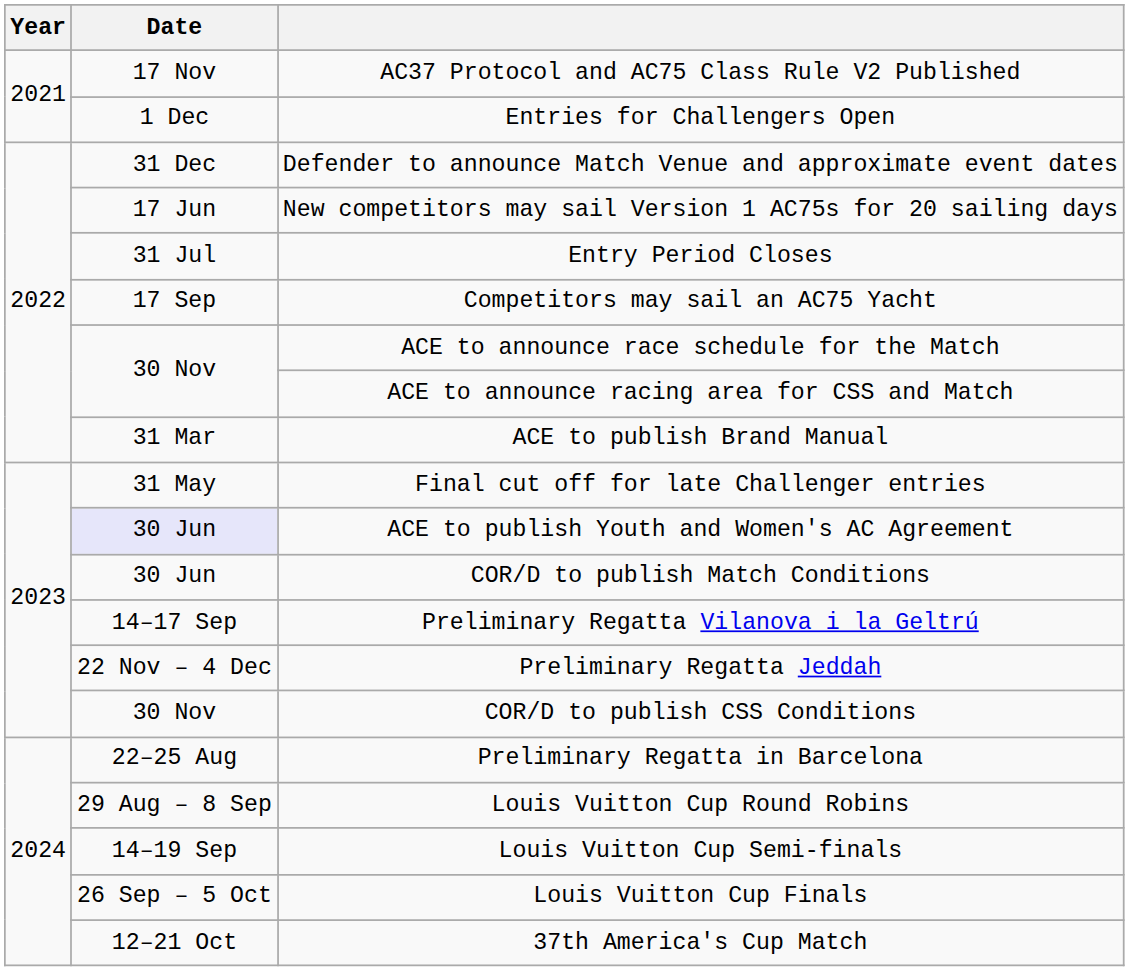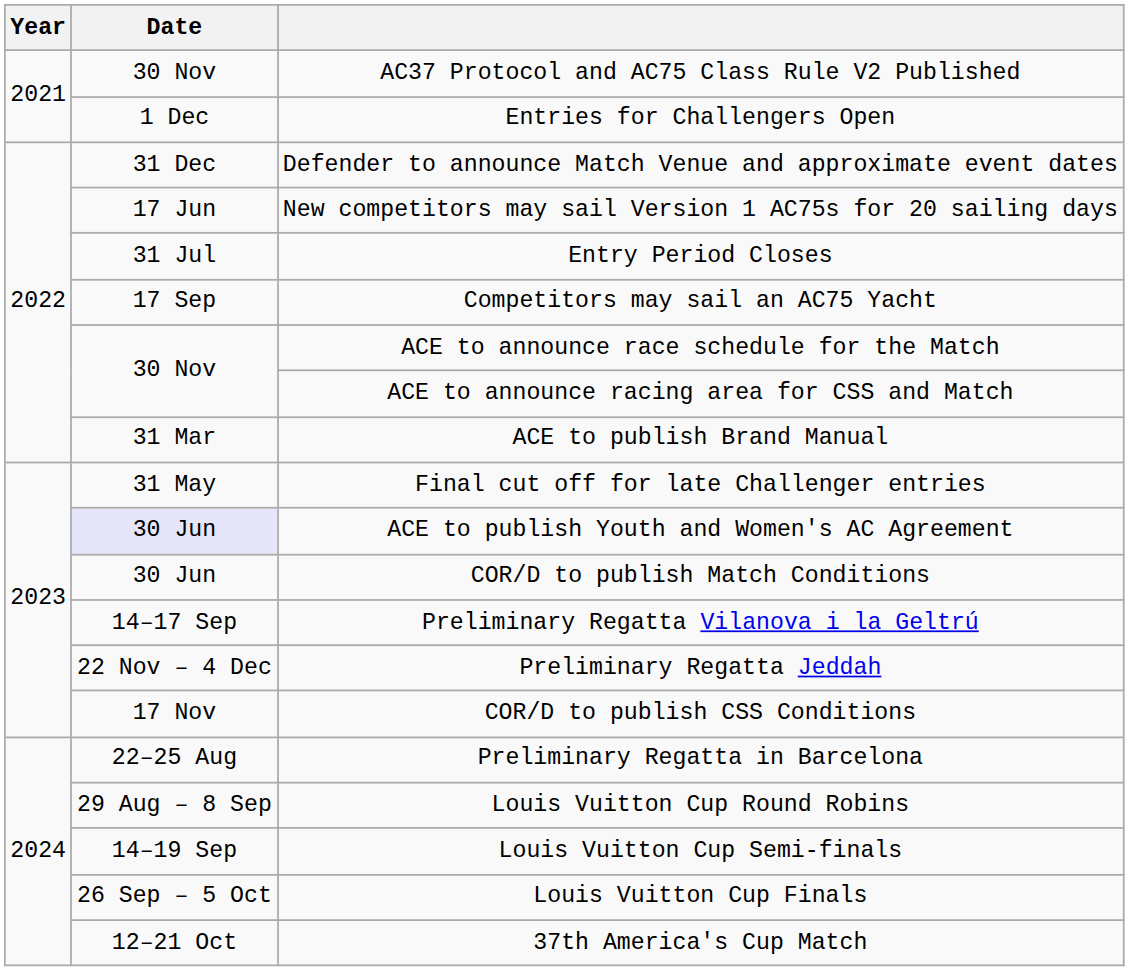 <table class="wikitable" style="font-size:10pt;line-height:1.5;text-align: center;">
 <tr>
 <th>Year</th>
 <th>Date</th>
 <th></th>
 </tr>
 <tr>
 <td rowspan="2">2021</td>
-<td>17 Nov</td>
+<td>30 Nov</td>
 <td>AC37 Protocol and AC75 Class Rule V2 Published</td>
 </tr>
 <tr>
 <td>1 Dec</td>
 <td>Entries for Challengers Open</td>
 </tr>
 <tr>
 <td rowspan="7">2022</td>
 <td>31 Dec</td>
 <td>Defender to announce Match Venue and approximate event dates</td>
 </tr>
 <tr>
 <td>17 Jun</td>
 <td>New competitors may sail Version 1 AC75s for 20 sailing days</td>
 </tr>
 <tr>
 <td>31 Jul</td>
 <td>Entry Period Closes</td>
 </tr>
 <tr>
 <td>17 Sep</td>
 <td>Competitors may sail an AC75 Yacht</td>
 </tr>
 <tr>
 <td rowspan="2">30 Nov</td>
 <td>ACE to announce race schedule for the Match</td>
 </tr>
 <tr>
 <td>ACE to announce racing area for CSS and Match</td>
 </tr>
 <tr>
 <td>31 Mar</td>
 <td>ACE to publish Brand Manual</td>
 </tr>
 <tr>
 <td rowspan="6">2023</td>
 <td>31 May</td>
 <td>Final cut off for late Challenger entries</td>
 </tr>
 <tr>
 <td style="background: lavender;">30 Jun</td>
 <td>ACE to publish Youth and Women's AC Agreement</td>
 </tr>
 <tr>
 <td>30 Jun</td>
 <td>COR/D to publish Match Conditions</td>
 </tr>
 <tr>
 <td>14–17 Sep</td>
 <td>Preliminary Regatta <a href='#'>Vilanova i la Geltrú</a></td>
 </tr>
 <tr>
 <td>22 Nov – 4 Dec</td>
 <td>Preliminary Regatta <a href='#'>Jeddah</a></td>
 </tr>
 <tr>
-<td>30 Nov</td>
+<td>17 Nov</td>
 <td>COR/D to publish CSS Conditions</td>
 </tr>
 <tr>
 <td rowspan="5">2024</td>
 <td>22–25 Aug</td>
 <td>Preliminary Regatta in Barcelona</td>
 </tr>
 <tr>
 <td>29 Aug – 8 Sep</td>
 <td>Louis Vuitton Cup Round Robins</td>
 </tr>
 <tr>
 <td>14–19 Sep</td>
 <td>Louis Vuitton Cup Semi-finals</td>
 </tr>
 <tr>
 <td>26 Sep – 5 Oct</td>
 <td>Louis Vuitton Cup Finals</td>
 </tr>
 <tr>
 <td>12–21 Oct</td>
 <td>37th America's Cup Match</td>
 </tr>
 </table>
